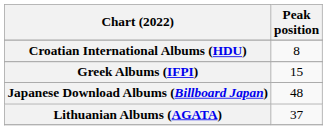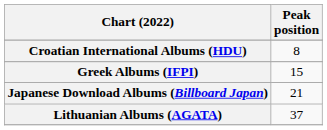 <table class="wikitable sortable plainrowheaders" style="text-align:center">
 <tr>
 <th scope="col">Chart (2022)</th>
 <th scope="col">Peak<br>position</th>
 </tr>
 <tr>
 </tr>
 <tr>
 </tr>
 <tr>
 </tr>
 <tr>
 </tr>
 <tr>
 </tr>
 <tr>
 <th scope="row">Croatian International Albums (<a href='#'>HDU</a>)</th>
 <td>8</td>
 </tr>
 <tr>
 </tr>
 <tr>
 </tr>
 <tr>
 </tr>
 <tr>
 </tr>
 <tr>
 <th scope="row">Greek Albums (<a href='#'>IFPI</a>)</th>
 <td>15</td>
 </tr>
 <tr>
 </tr>
 <tr>
 </tr>
 <tr>
 </tr>
 <tr>
 <th scope="row">Japanese Download Albums (<em><a href='#'>Billboard Japan</a></em>)</th>
-<td>48</td>
+<td>21</td>
 </tr>
 <tr>
 <th scope="row">Lithuanian Albums (<a href='#'>AGATA</a>)</th>
 <td>37</td>
 </tr>
 <tr>
 </tr>
 <tr>
 </tr>
 <tr>
 </tr>
 <tr>
 </tr>
 <tr>
 </tr>
 <tr>
 </tr>
 <tr>
 </tr>
 </table>
